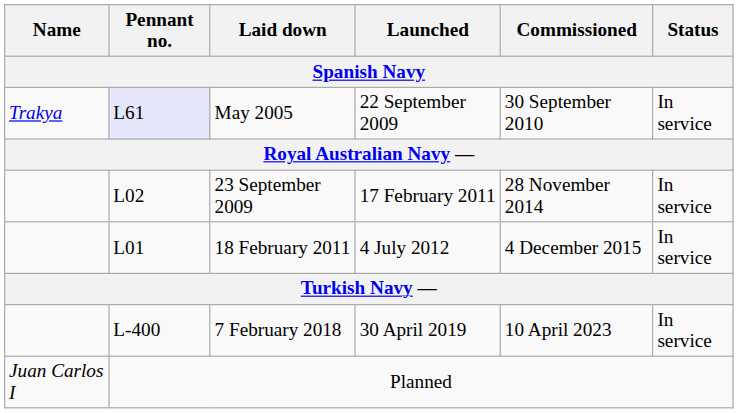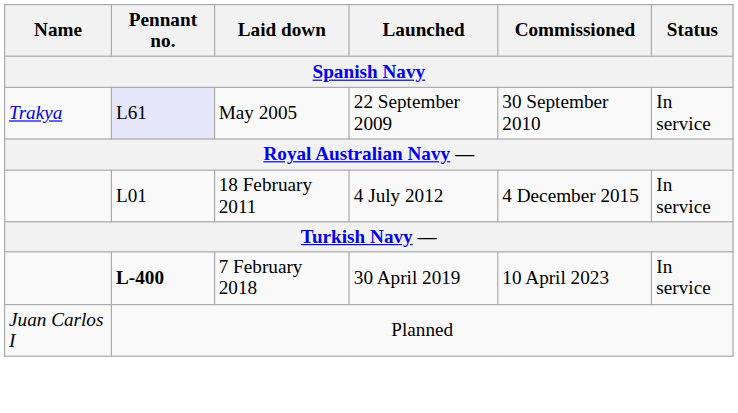 <table class="wikitable">
 <tr>
 <th>Name</th>
 <th>Pennant no.</th>
 <th>Laid down</th>
 <th>Launched</th>
 <th>Commissioned</th>
 <th>Status</th>
 </tr>
 <tr>
 <th colspan="6"><a href='#'>Spanish Navy</a></th>
 </tr>
 <tr>
 <td><a href='#'><em>Trakya</em></a></td>
 <td style="background: lavender;">L61</td>
 <td>May 2005</td>
 <td>22 September 2009</td>
 <td>30 September 2010</td>
 <td>In service</td>
 </tr>
 <tr>
 <th colspan="6"><a href='#'>Royal Australian Navy</a> — </th>
 </tr>
 <tr>
 <td></td>
-<td>L02</td>
-<td>23 September 2009</td>
-<td>17 February 2011</td>
-<td>28 November 2014</td>
-<td>In service</td>
-</tr>
-<tr>
-<td></td>
 <td>L01</td>
 <td>18 February 2011</td>
 <td>4 July 2012</td>
 <td>4 December 2015</td>
 <td>In service</td>
 </tr>
 <tr>
 <th colspan="6"><a href='#'>Turkish Navy</a> — </th>
 </tr>
 <tr>
 <td></td>
-<td>L-400</td>
+<td><strong>L-400</strong></td>
 <td>7 February 2018</td>
 <td>30 April 2019</td>
 <td>10 April 2023</td>
 <td>In service</td>
 </tr>
 <tr>
 <td><em>Juan Carlos I</em></td>
 <td colspan=5 align=center>Planned</td>
 </tr>
 </table>
